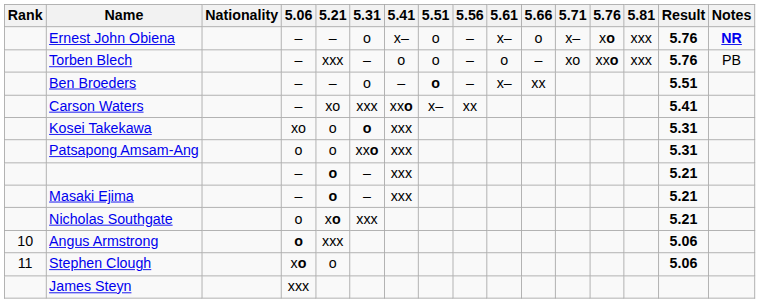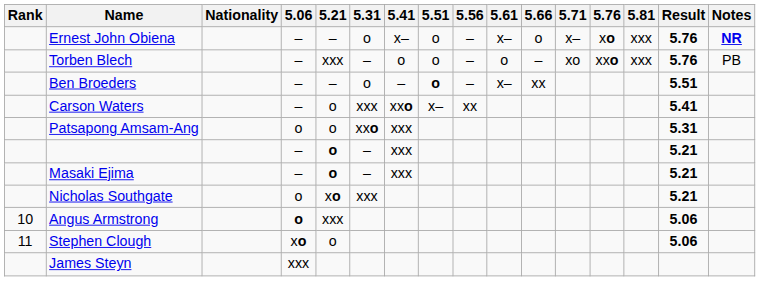 <table class="wikitable sortable" style="text-align:center">
 <tr>
 <th>Rank</th>
 <th>Name</th>
 <th>Nationality</th>
 <th>5.06</th>
 <th>5.21</th>
 <th>5.31</th>
 <th>5.41</th>
 <th>5.51</th>
 <th>5.56</th>
 <th>5.61</th>
 <th>5.66</th>
 <th>5.71</th>
 <th>5.76</th>
 <th>5.81</th>
 <th>Result</th>
 <th>Notes</th>
 </tr>
 <tr>
 <td></td>
 <td align=left><a href='#'>Ernest John Obiena</a></td>
 <td align=left></td>
 <td>–</td>
 <td>–</td>
 <td>o</td>
 <td>x–</td>
 <td>o</td>
 <td>–</td>
 <td>x–</td>
 <td>o</td>
 <td>x–</td>
 <td>x<strong>o</strong></td>
 <td>xxx</td>
 <td><strong>5.76</strong></td>
 <td><strong><a href='#'>NR</a></strong></td>
 </tr>
 <tr>
 <td></td>
 <td align=left><a href='#'>Torben Blech</a></td>
 <td align=left></td>
 <td>–</td>
 <td>xxx</td>
 <td>–</td>
 <td>o</td>
 <td>o</td>
 <td>–</td>
 <td>o</td>
 <td>–</td>
 <td>xo</td>
 <td>xx<strong>o</strong></td>
 <td>xxx</td>
 <td><strong>5.76</strong></td>
 <td>PB</td>
 </tr>
 <tr>
 <td></td>
 <td align=left><a href='#'>Ben Broeders</a></td>
 <td align=left></td>
 <td>–</td>
 <td>–</td>
 <td>o</td>
 <td>–</td>
 <td><strong>o</strong></td>
 <td>–</td>
 <td>x–</td>
 <td>xx</td>
 <td></td>
 <td></td>
 <td></td>
 <td><strong>5.51</strong></td>
 <td></td>
 </tr>
 <tr>
 <td></td>
 <td align=left><a href='#'>Carson Waters</a></td>
 <td align=left></td>
 <td>–</td>
-<td>xo</td>
+<td>o</td>
 <td>xxx</td>
 <td>xx<strong>o</strong></td>
 <td>x–</td>
 <td>xx</td>
 <td></td>
 <td></td>
 <td></td>
 <td></td>
 <td></td>
 <td><strong>5.41</strong></td>
-<td></td>
-</tr>
-<tr>
-<td></td>
-<td align=left><a href='#'>Kosei Takekawa</a></td>
-<td align=left></td>
-<td>xo</td>
-<td>o</td>
-<td><strong>o</strong></td>
-<td>xxx</td>
-<td></td>
-<td></td>
-<td></td>
-<td></td>
-<td></td>
-<td></td>
-<td></td>
-<td><strong>5.31</strong></td>
 <td></td>
 </tr>
 <tr>
 <td></td>
 <td align=left><a href='#'>Patsapong Amsam-Ang</a></td>
 <td align=left></td>
 <td>o</td>
 <td>o</td>
 <td>xx<strong>o</strong></td>
 <td>xxx</td>
 <td></td>
 <td></td>
 <td></td>
 <td></td>
 <td></td>
 <td></td>
 <td></td>
 <td><strong>5.31</strong></td>
 <td></td>
 </tr>
 <tr>
 <td></td>
 <td align=left></td>
 <td align=left></td>
 <td>–</td>
 <td><strong>o</strong></td>
 <td>–</td>
 <td>xxx</td>
 <td></td>
 <td></td>
 <td></td>
 <td></td>
 <td></td>
 <td></td>
 <td></td>
 <td><strong>5.21</strong></td>
 <td></td>
 </tr>
 <tr>
 <td></td>
 <td align=left><a href='#'>Masaki Ejima</a></td>
 <td align=left></td>
 <td>–</td>
 <td><strong>o</strong></td>
 <td>–</td>
 <td>xxx</td>
 <td></td>
 <td></td>
 <td></td>
 <td></td>
 <td></td>
 <td></td>
 <td></td>
 <td><strong>5.21</strong></td>
 <td></td>
 </tr>
 <tr>
 <td></td>
 <td align=left><a href='#'>Nicholas Southgate</a></td>
 <td align=left></td>
 <td>o</td>
 <td>x<strong>o</strong></td>
 <td>xxx</td>
 <td></td>
 <td></td>
 <td></td>
 <td></td>
 <td></td>
 <td></td>
 <td></td>
 <td></td>
 <td><strong>5.21</strong></td>
 <td></td>
 </tr>
 <tr>
 <td>10</td>
 <td align=left><a href='#'>Angus Armstrong</a></td>
 <td align=left></td>
 <td><strong>o</strong></td>
 <td>xxx</td>
 <td></td>
 <td></td>
 <td></td>
 <td></td>
 <td></td>
 <td></td>
 <td></td>
 <td></td>
 <td></td>
 <td><strong>5.06</strong></td>
 <td></td>
 </tr>
 <tr>
 <td>11</td>
 <td align=left><a href='#'>Stephen Clough</a></td>
 <td align=left></td>
 <td>x<strong>o</strong></td>
 <td>o</td>
 <td></td>
 <td></td>
 <td></td>
 <td></td>
 <td></td>
 <td></td>
 <td></td>
 <td></td>
 <td></td>
 <td><strong>5.06</strong></td>
 <td></td>
 </tr>
 <tr>
 <td></td>
 <td align=left><a href='#'>James Steyn</a></td>
 <td align=left></td>
 <td>xxx</td>
 <td></td>
 <td></td>
 <td></td>
 <td></td>
 <td></td>
 <td></td>
 <td></td>
 <td></td>
 <td></td>
 <td></td>
 <td><strong></strong></td>
 <td></td>
 </tr>
 </table>
